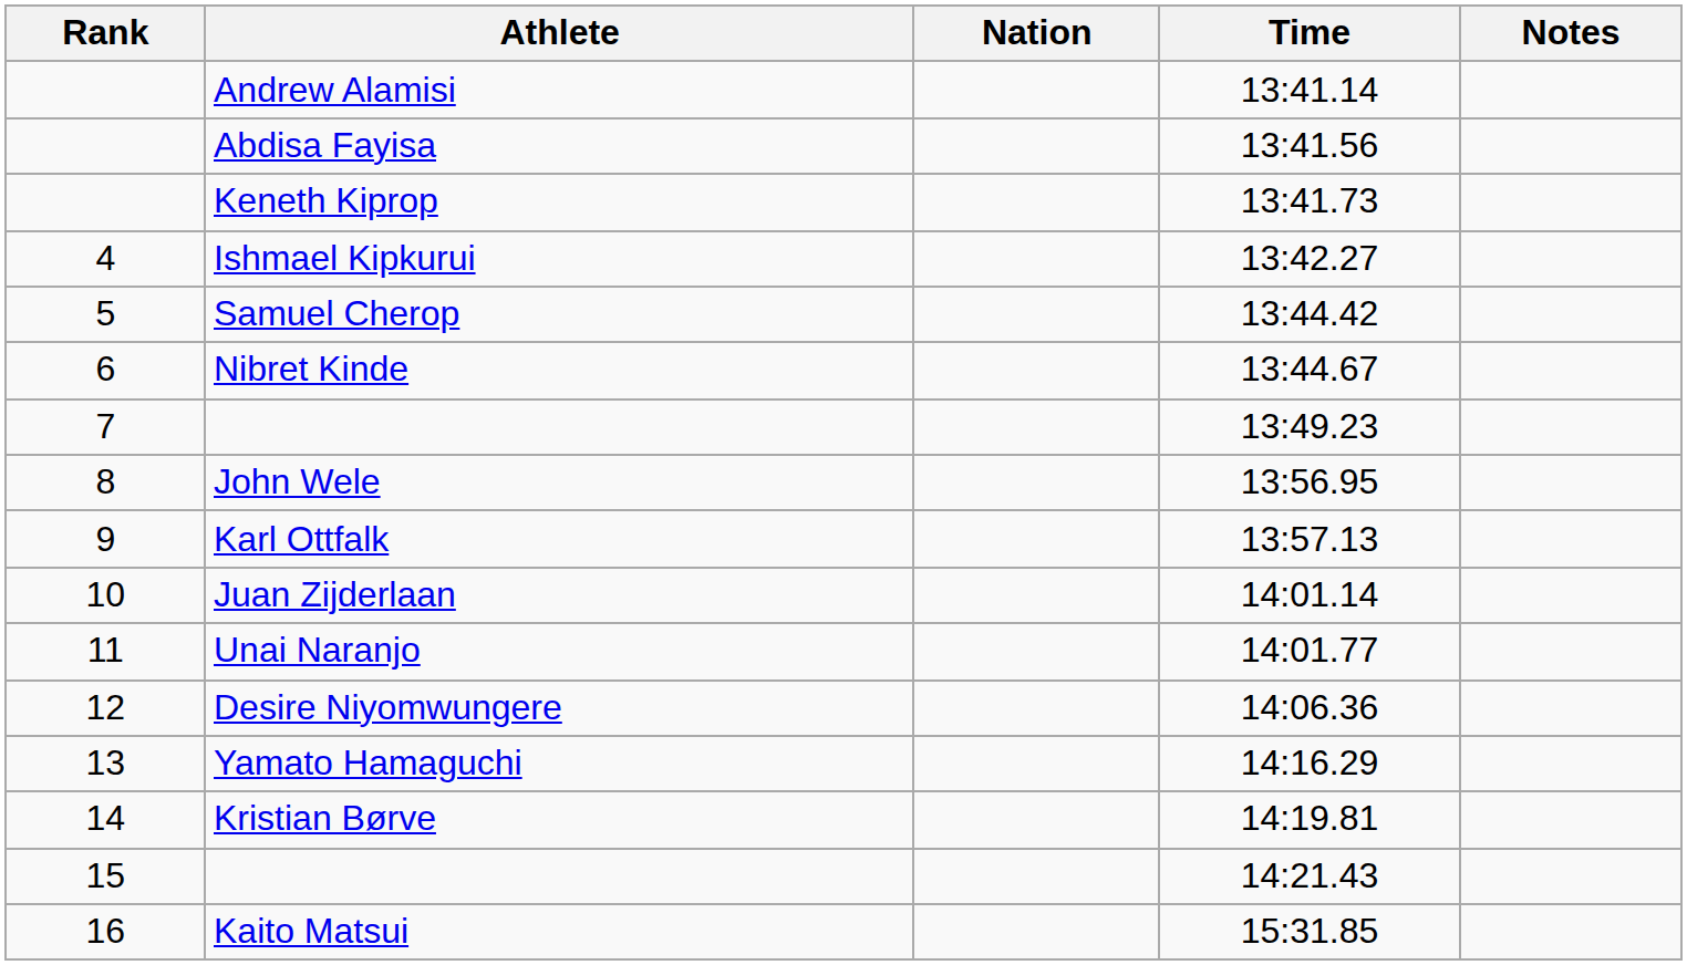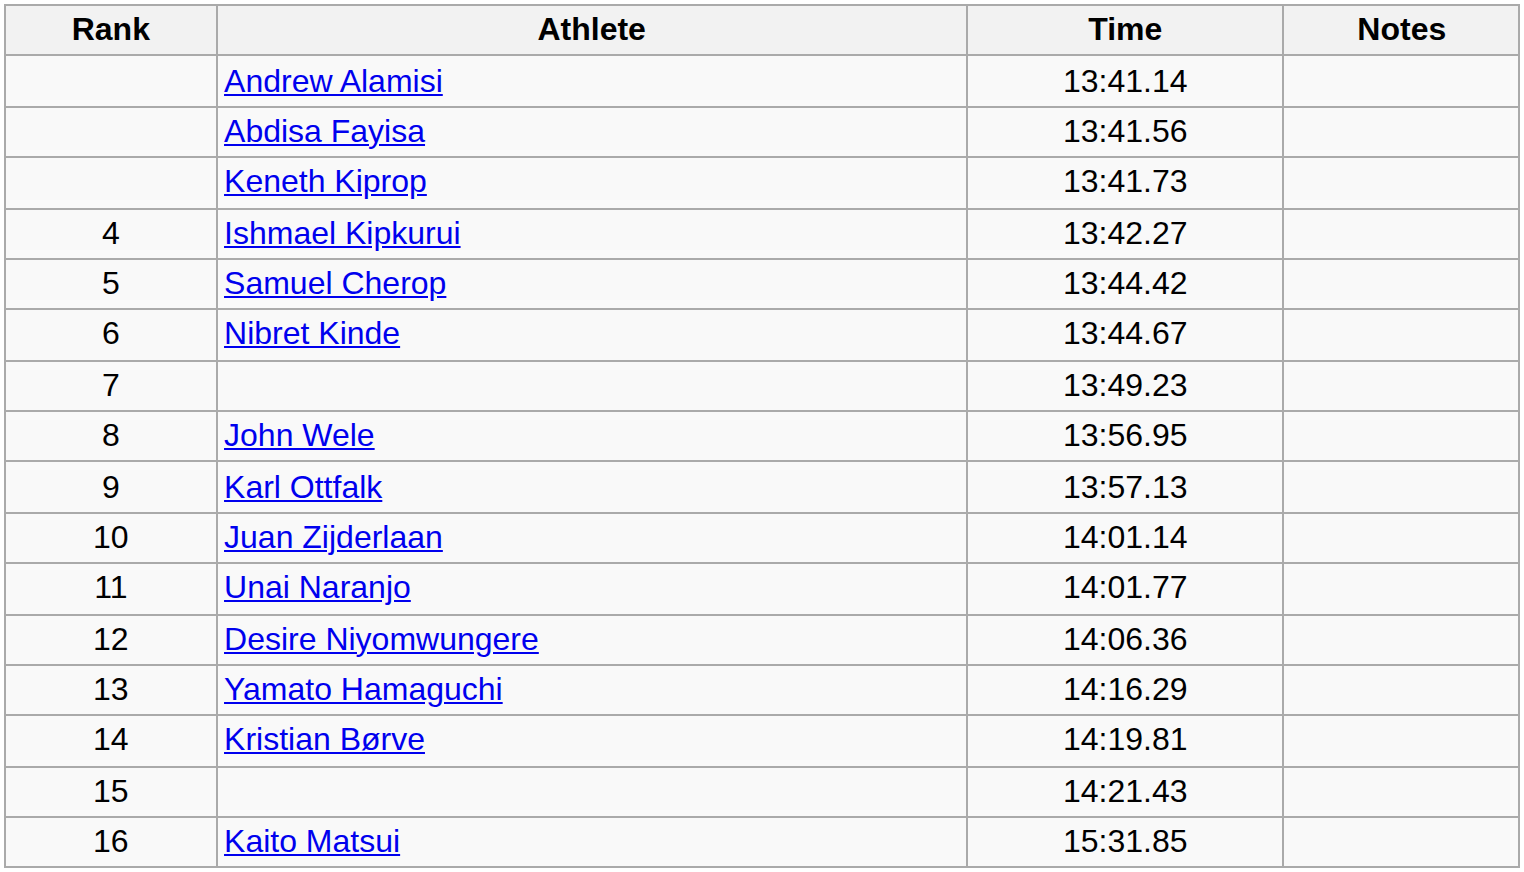 <table class="wikitable sortable" style="text-align:center;width: 60%;">
 <tr>
 <th scope="col">Rank</th>
 <th scope="col">Athlete</th>
-<th scope="col">Nation</th>
 <th scope="col">Time</th>
 <th scope="col">Notes</th>
 </tr>
 <tr>
 <td></td>
 <td align=left><a href='#'>Andrew Alamisi</a></td>
-<td align=left></td>
 <td>13:41.14</td>
 <td></td>
 </tr>
 <tr>
 <td></td>
 <td align=left><a href='#'>Abdisa Fayisa</a></td>
-<td align=left></td>
 <td>13:41.56</td>
 <td></td>
 </tr>
 <tr>
 <td></td>
 <td align=left><a href='#'>Keneth Kiprop</a></td>
-<td align=left></td>
 <td>13:41.73</td>
 <td></td>
 </tr>
 <tr>
 <td>4</td>
 <td align=left><a href='#'>Ishmael Kipkurui</a></td>
-<td align=left></td>
 <td>13:42.27</td>
 <td></td>
 </tr>
 <tr>
 <td>5</td>
 <td align=left><a href='#'>Samuel Cherop</a></td>
-<td align=left></td>
 <td>13:44.42</td>
 <td></td>
 </tr>
 <tr>
 <td>6</td>
 <td align=left><a href='#'>Nibret Kinde</a></td>
-<td align=left></td>
 <td>13:44.67</td>
 <td></td>
 </tr>
 <tr>
 <td>7</td>
-<td align=left></td>
 <td align=left></td>
 <td>13:49.23</td>
 <td></td>
 </tr>
 <tr>
 <td>8</td>
 <td align=left><a href='#'>John Wele</a></td>
-<td align=left></td>
 <td>13:56.95</td>
 <td></td>
 </tr>
 <tr>
 <td>9</td>
 <td align=left><a href='#'>Karl Ottfalk</a></td>
-<td align=left></td>
 <td>13:57.13</td>
 <td></td>
 </tr>
 <tr>
 <td>10</td>
 <td align=left><a href='#'>Juan Zijderlaan</a></td>
-<td align=left></td>
 <td>14:01.14</td>
 <td></td>
 </tr>
 <tr>
 <td>11</td>
 <td align=left><a href='#'>Unai Naranjo</a></td>
-<td align=left></td>
 <td>14:01.77</td>
 <td></td>
 </tr>
 <tr>
 <td>12</td>
 <td align=left><a href='#'>Desire Niyomwungere</a></td>
-<td align=left></td>
 <td>14:06.36</td>
 <td></td>
 </tr>
 <tr>
 <td>13</td>
 <td align=left><a href='#'>Yamato Hamaguchi</a></td>
-<td align=left></td>
 <td>14:16.29</td>
 <td></td>
 </tr>
 <tr>
 <td>14</td>
 <td align=left><a href='#'>Kristian Børve</a></td>
-<td align=left></td>
 <td>14:19.81</td>
 <td></td>
 </tr>
 <tr>
 <td>15</td>
-<td align=left></td>
 <td align=left></td>
 <td>14:21.43</td>
 <td></td>
 </tr>
 <tr>
 <td>16</td>
 <td align=left><a href='#'>Kaito Matsui</a></td>
-<td align=left></td>
 <td>15:31.85</td>
 <td></td>
 </tr>
 </table>
